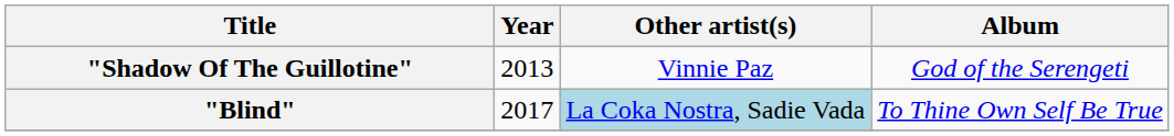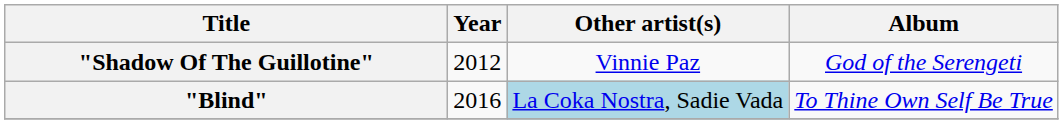 <table class="wikitable plainrowheaders" style="text-align:center;">
 <tr>
 <th scope="col" style="width:18em;">Title</th>
 <th scope="col">Year</th>
 <th scope="col">Other artist(s)</th>
 <th scope="col">Album</th>
 </tr>
 <tr>
 <th scope="row">"Shadow Of The Guillotine"</th>
-<td>2013</td>
+<td>2012</td>
 <td><a href='#'>Vinnie Paz</a></td>
 <td><em><a href='#'>God of the Serengeti</a></em></td>
 </tr>
 <tr>
 <th scope="row">"Blind"</th>
-<td>2017</td>
+<td>2016</td>
 <td style="background: lightblue;"><a href='#'>La Coka Nostra</a>, Sadie Vada</td>
 <td><em><a href='#'>To Thine Own Self Be True</a></em></td>
 </tr>
 <tr>
 </tr>
 </table>
